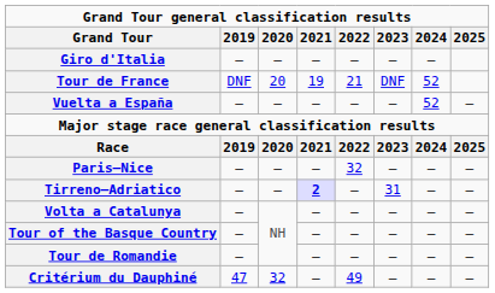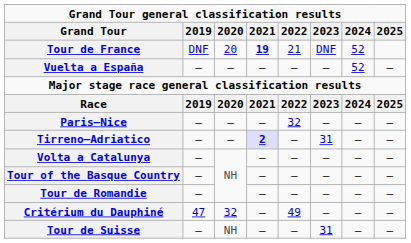 <table class="wikitable plainrowheaders">
 <tr>
 <td colspan=8 align="center"><strong>Grand Tour general classification results</strong></td>
 </tr>
 <tr>
 <th scope="col">Grand Tour</th>
 <th scope="col">2019</th>
 <th scope="col">2020</th>
 <th scope="col">2021</th>
 <th scope="col">2022</th>
 <th scope="col">2023</th>
 <th scope="col">2024</th>
 <th scope="col">2025</th>
 </tr>
 <tr style="text-align:center;">
-<th scope="row"> <a href='#'>Giro d'Italia</a></th>
-<td>—</td>
-<td>—</td>
-<td>—</td>
-<td>—</td>
-<td>—</td>
-<td>—</td>
-<td></td>
-</tr>
-<tr style="text-align:center;">
 <th scope="row"> <a href='#'>Tour de France</a></th>
 <td><a href='#'>DNF</a></td>
 <td><a href='#'>20</a></td>
-<td><a href='#'>19</a></td>
+<td><strong><a href='#'>19</a></strong></td>
 <td><a href='#'>21</a></td>
 <td><a href='#'>DNF</a></td>
 <td><a href='#'>52</a></td>
 <td></td>
 </tr>
 <tr style="text-align:center;">
 <th scope="row"> <a href='#'>Vuelta a España</a></th>
 <td>—</td>
 <td>—</td>
 <td>—</td>
 <td>—</td>
 <td>—</td>
 <td><a href='#'>52</a></td>
 <td>—</td>
 </tr>
 <tr>
 <td colspan=8 align="center"><strong>Major stage race general classification results</strong></td>
 </tr>
 <tr>
 <th scope="col">Race</th>
 <th scope="col">2019</th>
 <th scope="col">2020</th>
 <th scope="col">2021</th>
 <th scope="col">2022</th>
 <th scope="col">2023</th>
 <th scope="col">2024</th>
 <th scope="col">2025</th>
 </tr>
 <tr style="text-align:center;">
 <th scope="row"> <a href='#'>Paris–Nice</a></th>
 <td>—</td>
 <td>—</td>
 <td>—</td>
 <td><a href='#'>32</a></td>
 <td>—</td>
 <td>—</td>
 <td>—</td>
 </tr>
 <tr style="text-align:center;">
 <th scope="row"> <a href='#'>Tirreno–Adriatico</a></th>
 <td>—</td>
 <td>—</td>
 <td style="background:#ddf;"><a href='#'><strong>2</strong></a></td>
 <td>—</td>
 <td><a href='#'>31</a></td>
 <td>—</td>
 <td>—</td>
 </tr>
 <tr style="text-align:center;">
 <th scope="row"> <a href='#'>Volta a Catalunya</a></th>
 <td>—</td>
 <td style="color:#4d4d4d;" rowspan=3>NH</td>
 <td>—</td>
 <td>—</td>
 <td>—</td>
 <td>—</td>
 <td>—</td>
 </tr>
 <tr style="text-align:center;">
 <th scope="row"> <a href='#'>Tour of the Basque Country</a></th>
 <td>—</td>
 <td>—</td>
 <td>—</td>
 <td>—</td>
 <td>—</td>
 <td>—</td>
 </tr>
 <tr style="text-align:center;">
 <th scope="row"> <a href='#'>Tour de Romandie</a></th>
 <td>—</td>
 <td>—</td>
 <td>—</td>
 <td>—</td>
 <td>—</td>
 <td>—</td>
 </tr>
 <tr style="text-align:center;">
 <th scope="row"> <a href='#'>Critérium du Dauphiné</a></th>
 <td><a href='#'>47</a></td>
 <td><a href='#'>32</a></td>
 <td>—</td>
 <td><a href='#'>49</a></td>
 <td>—</td>
 <td>—</td>
 <td>—</td>
 </tr>
+<tr style="text-align:center;">
+<th scope="row"> <a href='#'>Tour de Suisse</a></th>
+<td>—</td>
+<td style="color:#4d4d4d;">NH</td>
+<td>—</td>
+<td>—</td>
+<td><a href='#'>31</a></td>
+<td>—</td>
+<td>—</td>
+</tr>
 </table>
